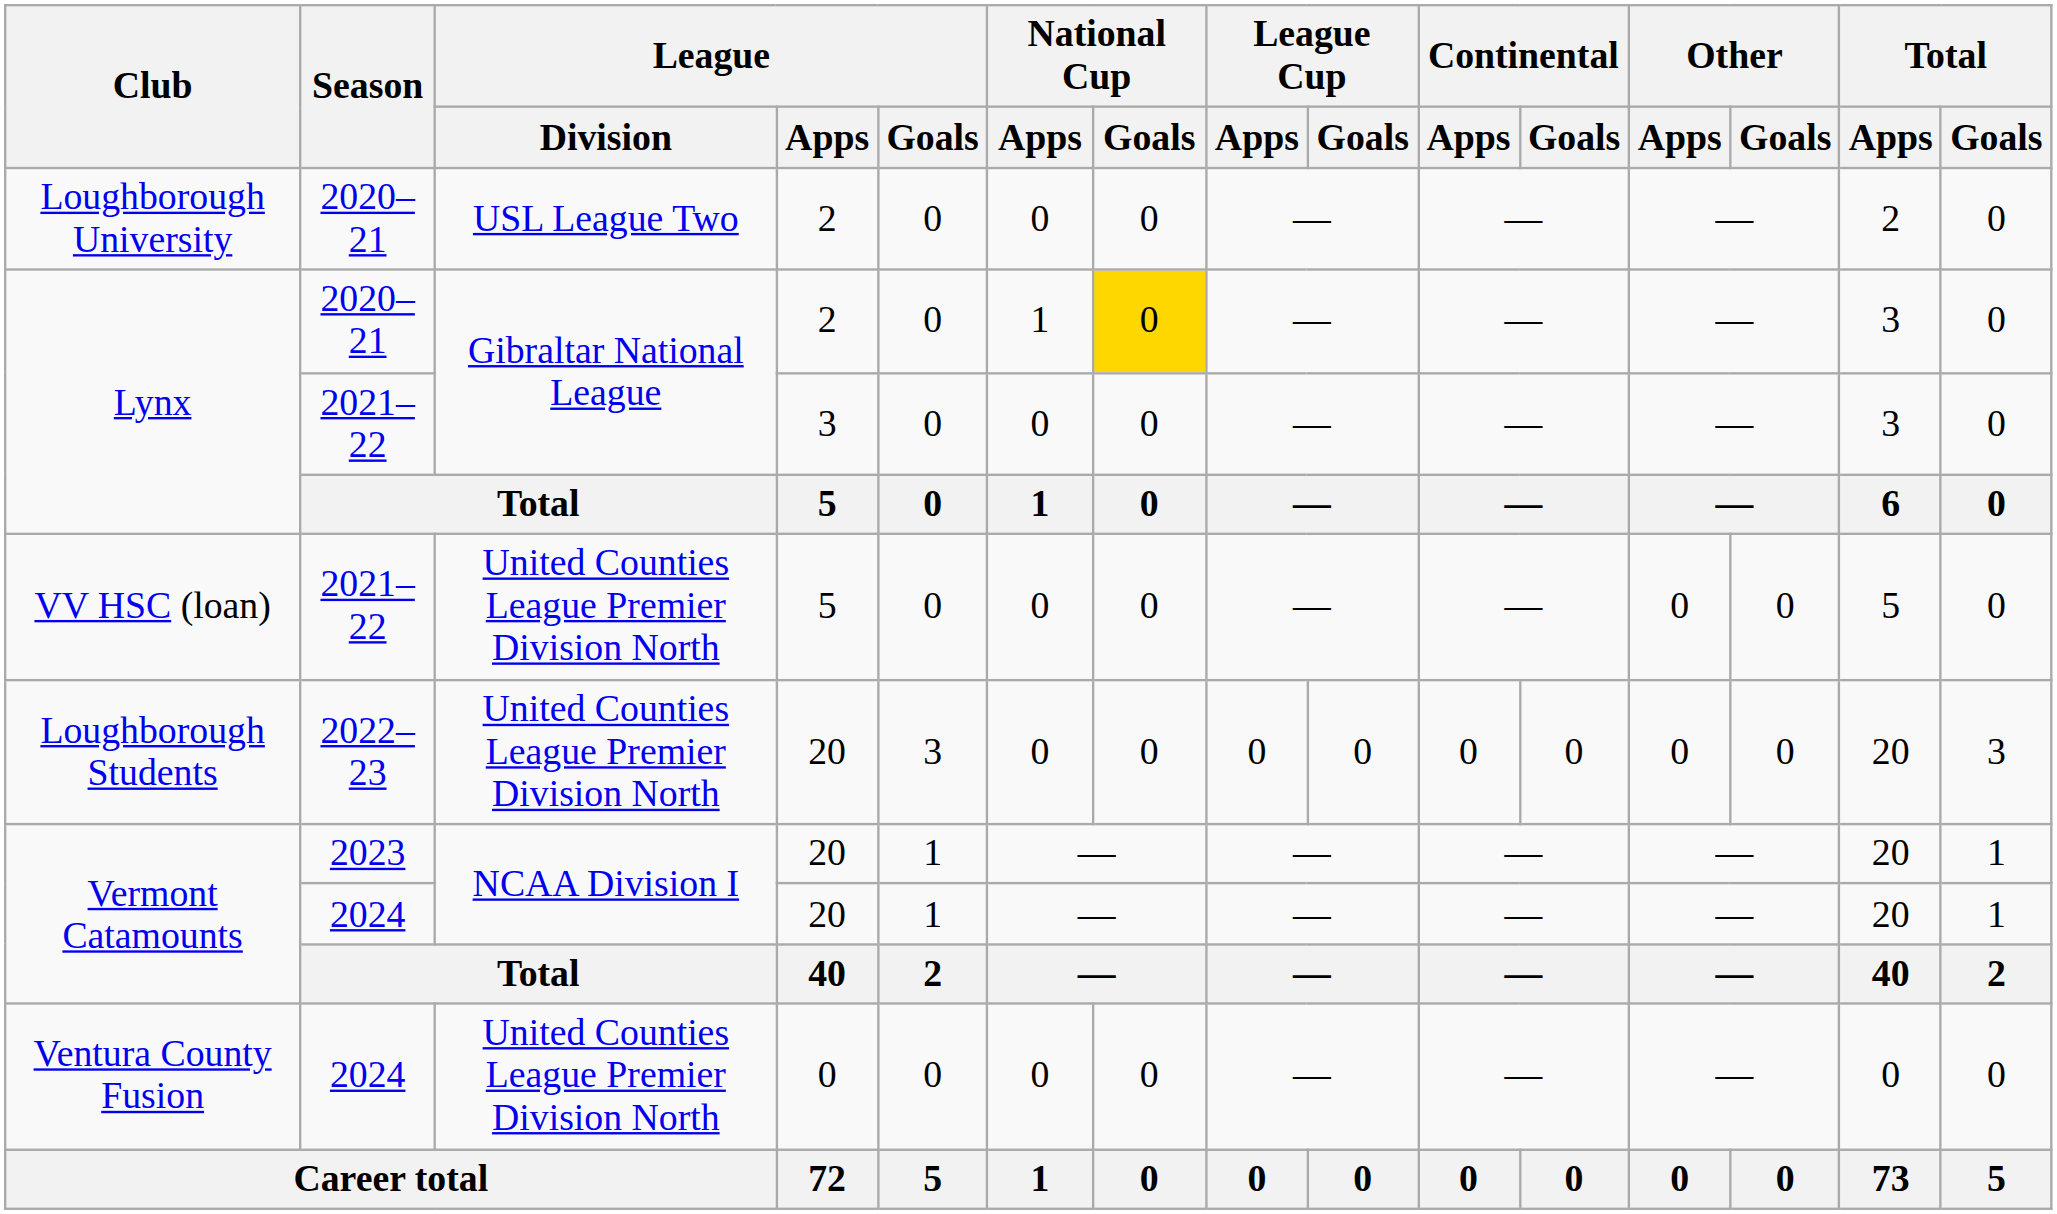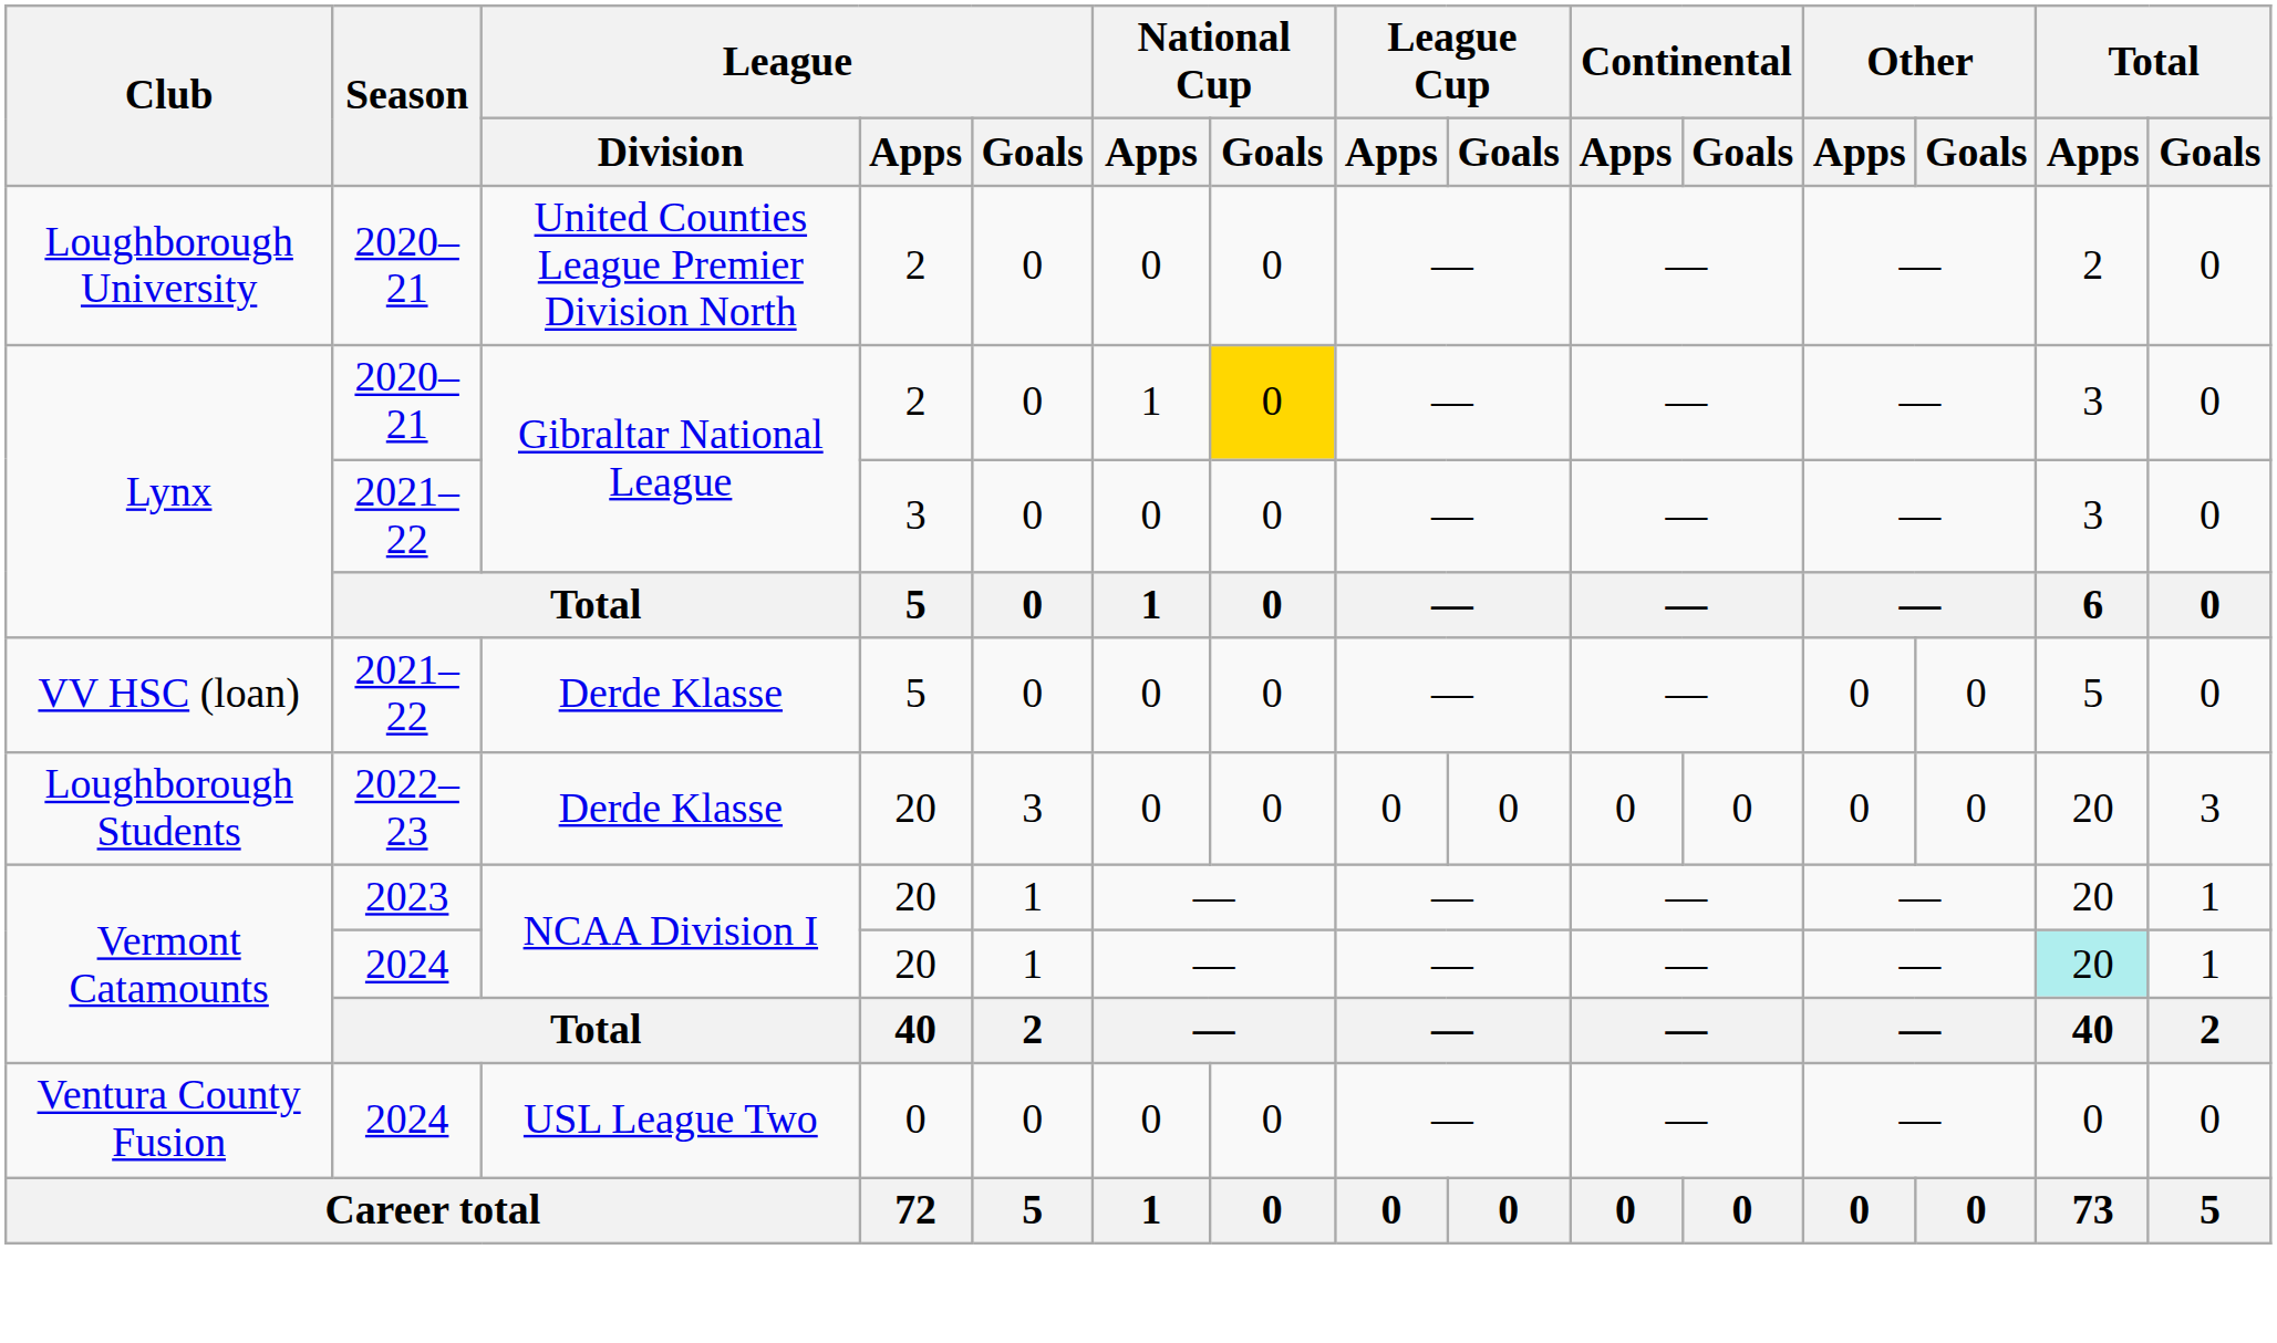 <table class=wikitable style="text-align:center">
 <tr>
 <th rowspan=2>Club</th>
 <th rowspan=2>Season</th>
 <th colspan=3>League</th>
 <th colspan=2>National Cup</th>
 <th colspan=2>League Cup</th>
 <th colspan=2>Continental</th>
 <th colspan=2>Other</th>
 <th colspan=2>Total</th>
 </tr>
 <tr>
 <th>Division</th>
 <th>Apps</th>
 <th>Goals</th>
 <th>Apps</th>
 <th>Goals</th>
 <th>Apps</th>
 <th>Goals</th>
 <th>Apps</th>
 <th>Goals</th>
 <th>Apps</th>
 <th>Goals</th>
 <th>Apps</th>
 <th>Goals</th>
 </tr>
 <tr>
 <td rowspan="1"><a href='#'>Loughborough University</a></td>
 <td><a href='#'>2020–21</a></td>
-<td><a href='#'>USL League Two</a></td>
+<td rowspan="1"><a href='#'>United Counties League Premier Division North</a></td>
 <td>2</td>
 <td>0</td>
 <td>0</td>
 <td>0</td>
 <td colspan=2>—</td>
 <td colspan=2>—</td>
 <td colspan=2>—</td>
 <td>2</td>
 <td>0</td>
 </tr>
 <tr>
 <td rowspan="3"><a href='#'>Lynx</a></td>
 <td><a href='#'>2020–21</a></td>
 <td rowspan="2"><a href='#'>Gibraltar National League</a></td>
 <td>2</td>
 <td>0</td>
 <td>1</td>
 <td style="background: gold;">0</td>
 <td colspan=2>—</td>
 <td colspan=2>—</td>
 <td colspan=2>—</td>
 <td>3</td>
 <td>0</td>
 </tr>
 <tr>
 <td><a href='#'>2021–22</a></td>
 <td>3</td>
 <td>0</td>
 <td>0</td>
 <td>0</td>
 <td colspan=2>—</td>
 <td colspan=2>—</td>
 <td colspan=2>—</td>
 <td>3</td>
 <td>0</td>
 </tr>
 <tr>
 <th colspan="2">Total</th>
 <th>5</th>
 <th>0</th>
 <th>1</th>
 <th>0</th>
 <th colspan=2>—</th>
 <th colspan=2>—</th>
 <th colspan=2>—</th>
 <th>6</th>
 <th>0</th>
 </tr>
 <tr>
 <td rowspan="1"><a href='#'>VV HSC</a> (loan)</td>
 <td><a href='#'>2021–22</a></td>
-<td rowspan="1"><a href='#'>United Counties League Premier Division North</a></td>
+<td><a href='#'>Derde Klasse</a></td>
 <td>5</td>
 <td>0</td>
 <td>0</td>
 <td>0</td>
 <td colspan=2>—</td>
 <td colspan=2>—</td>
 <td>0</td>
 <td>0</td>
 <td>5</td>
 <td>0</td>
 </tr>
 <tr>
 <td rowspan="1"><a href='#'>Loughborough Students</a></td>
 <td><a href='#'>2022–23</a></td>
-<td rowspan="1"><a href='#'>United Counties League Premier Division North</a></td>
+<td><a href='#'>Derde Klasse</a></td>
 <td>20</td>
 <td>3</td>
 <td>0</td>
 <td>0</td>
 <td>0</td>
 <td>0</td>
 <td>0</td>
 <td>0</td>
 <td>0</td>
 <td>0</td>
 <td>20</td>
 <td>3</td>
 </tr>
 <tr>
 <td rowspan="3"><a href='#'>Vermont Catamounts</a></td>
 <td><a href='#'>2023</a></td>
 <td rowspan="2"><a href='#'>NCAA Division I</a></td>
 <td>20</td>
 <td>1</td>
 <td colspan=2>—</td>
 <td colspan=2>—</td>
 <td colspan=2>—</td>
 <td colspan=2>—</td>
 <td>20</td>
 <td>1</td>
 </tr>
 <tr>
 <td><a href='#'>2024</a></td>
 <td>20</td>
 <td>1</td>
 <td colspan=2>—</td>
 <td colspan=2>—</td>
 <td colspan=2>—</td>
 <td colspan=2>—</td>
-<td>20</td>
+<td style="background: paleturquoise;">20</td>
 <td>1</td>
 </tr>
 <tr>
 <th colspan="2">Total</th>
 <th>40</th>
 <th>2</th>
 <th colspan=2>—</th>
 <th colspan=2>—</th>
 <th colspan=2>—</th>
 <th colspan=2>—</th>
 <th>40</th>
 <th>2</th>
 </tr>
 <tr>
 <td rowspan="1"><a href='#'>Ventura County Fusion</a></td>
 <td><a href='#'>2024</a></td>
-<td rowspan="1"><a href='#'>United Counties League Premier Division North</a></td>
+<td><a href='#'>USL League Two</a></td>
 <td>0</td>
 <td>0</td>
 <td>0</td>
 <td>0</td>
 <td colspan=2>—</td>
 <td colspan=2>—</td>
 <td colspan=2>—</td>
 <td>0</td>
 <td>0</td>
 </tr>
 <tr>
 <th colspan=3>Career total</th>
 <th>72</th>
 <th>5</th>
 <th>1</th>
 <th>0</th>
 <th>0</th>
 <th>0</th>
 <th>0</th>
 <th>0</th>
 <th>0</th>
 <th>0</th>
 <th>73</th>
 <th>5</th>
 </tr>
 </table>
